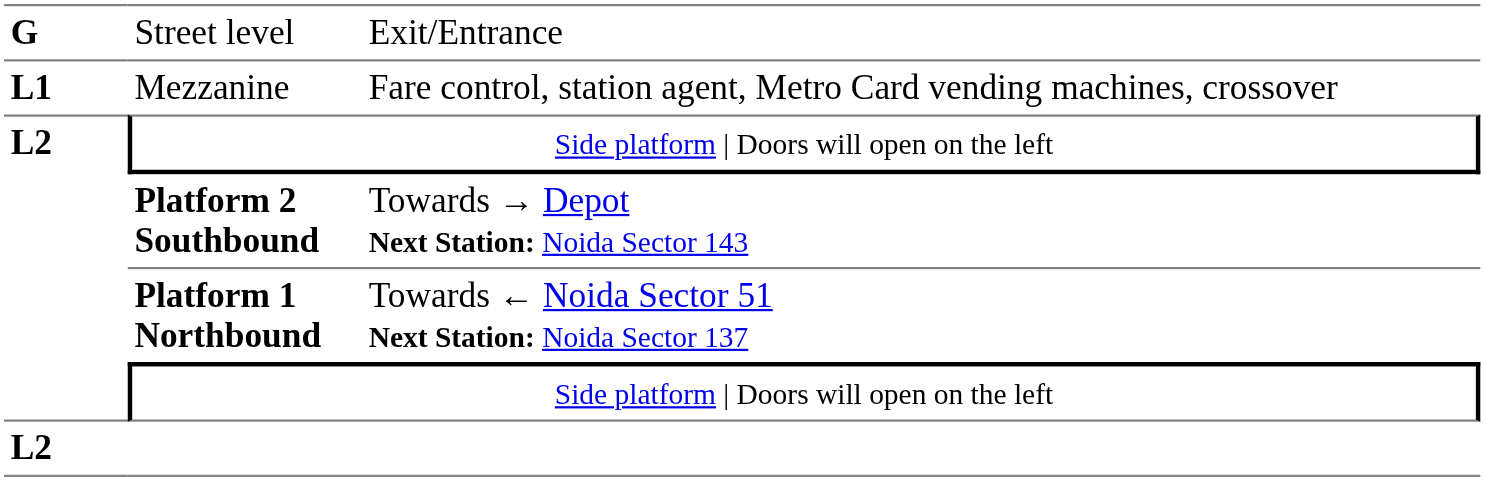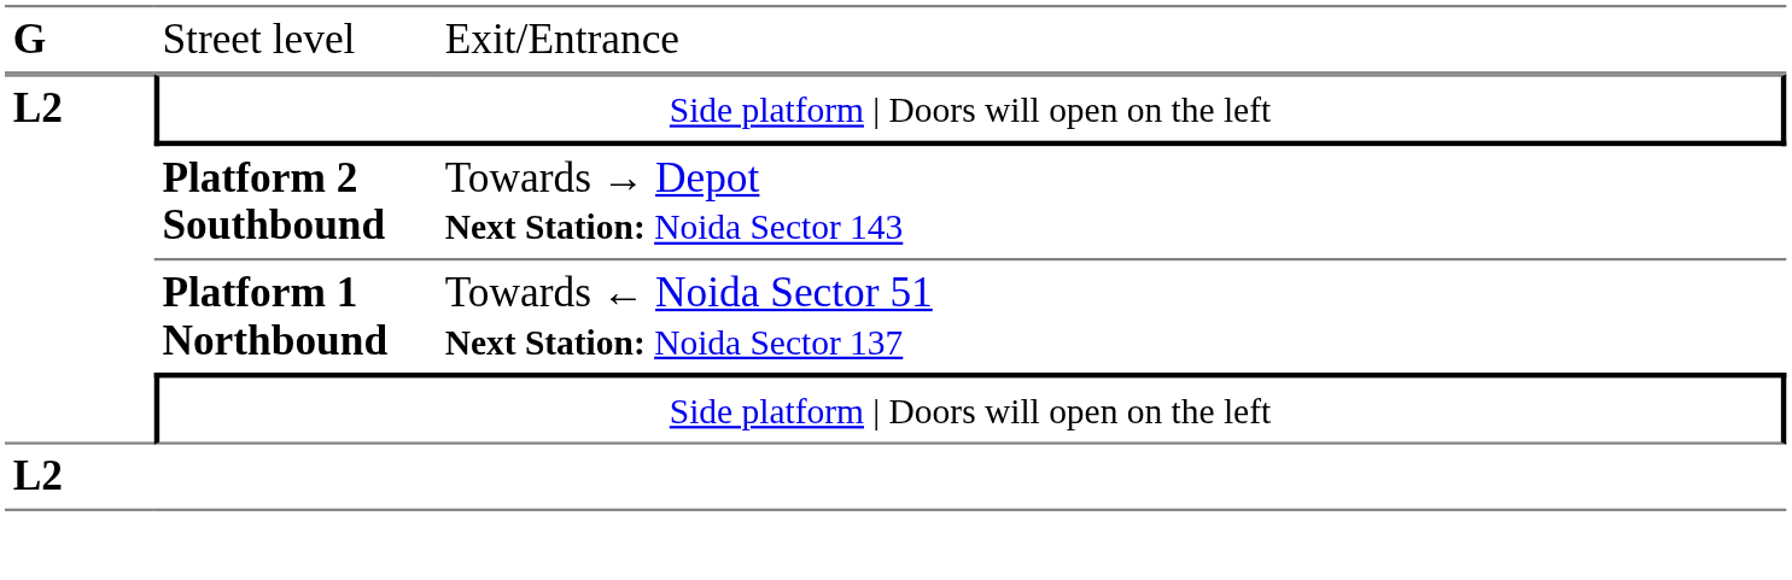 <table table border=0 cellspacing=0 cellpadding=3>
 <tr>
 <td style="border-bottom:solid 1px gray;border-top:solid 1px gray;" width=50 valign=top><strong>G</strong></td>
 <td style="border-top:solid 1px gray;border-bottom:solid 1px gray;" width=100 valign=top>Street level</td>
 <td style="border-top:solid 1px gray;border-bottom:solid 1px gray;" width=500 valign=top>Exit/Entrance</td>
-</tr>
-<tr>
-<td valign=top><strong>L1</strong></td>
-<td valign=top>Mezzanine</td>
-<td valign=top>Fare control, station agent, Metro Card vending machines, crossover<br></td>
 </tr>
 <tr>
 <td style="border-top:solid 1px gray;border-bottom:solid 1px gray;" width=50 rowspan=4 valign=top><strong>L2</strong></td>
 <td style="border-top:solid 1px gray;border-right:solid 2px black;border-left:solid 2px black;border-bottom:solid 2px black;text-align:center;" colspan=2><small><a href='#'>Side platform</a> | Doors will open on the left </small></td>
 </tr>
 <tr>
 <td style="border-bottom:solid 1px gray;" width=100><span><strong>Platform 2</strong><br><strong>Southbound</strong></span></td>
 <td style="border-bottom:solid 1px gray;" width=500>Towards → <a href='#'>Depot</a><br><small><strong>Next Station:</strong> <a href='#'>Noida Sector 143</a></small></td>
 </tr>
 <tr>
 <td><span><strong>Platform 1</strong><br><strong>Northbound</strong></span></td>
 <td>Towards ← <a href='#'>Noida Sector 51</a><br><small><strong>Next Station:</strong> <a href='#'>Noida Sector 137</a></small></td>
 </tr>
 <tr>
 <td style="border-top:solid 2px black;border-right:solid 2px black;border-left:solid 2px black;border-bottom:solid 1px gray;" colspan=2  align=center><small><a href='#'>Side platform</a> | Doors will open on the left </small></td>
 </tr>
 <tr>
 <td style="border-bottom:solid 1px gray;" width=50 rowspan=2 valign=top><strong>L2</strong></td>
 <td style="border-bottom:solid 1px gray;" width=100></td>
 <td style="border-bottom:solid 1px gray;" width=500></td>
 </tr>
 <tr>
 </tr>
 </table>
